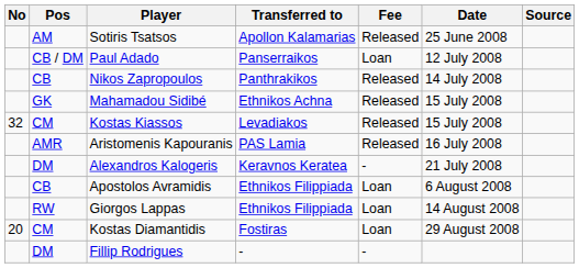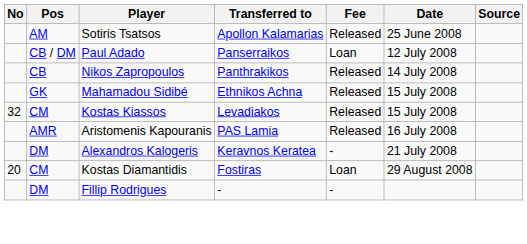 <table class="wikitable">
 <tr>
 <th>No</th>
 <th>Pos</th>
 <th>Player</th>
 <th>Transferred to</th>
 <th>Fee</th>
 <th>Date</th>
 <th>Source</th>
 </tr>
 <tr>
 <td></td>
 <td><a href='#'>AM</a></td>
 <td>Sotiris Tsatsos</td>
 <td><a href='#'>Apollon Kalamarias</a></td>
 <td>Released</td>
 <td>25 June 2008</td>
 <td></td>
 </tr>
 <tr>
 <td></td>
 <td><a href='#'>CB</a> / <a href='#'>DM</a></td>
 <td><a href='#'>Paul Adado</a></td>
 <td><a href='#'>Panserraikos</a></td>
 <td>Loan</td>
 <td>12 July 2008</td>
 <td></td>
 </tr>
 <tr>
 <td></td>
 <td><a href='#'>CB</a></td>
 <td><a href='#'>Nikos Zapropoulos</a></td>
 <td><a href='#'>Panthrakikos</a></td>
 <td>Released</td>
 <td>14 July 2008</td>
 <td></td>
 </tr>
 <tr>
 <td></td>
 <td><a href='#'>GK</a></td>
 <td><a href='#'>Mahamadou Sidibé</a></td>
 <td><a href='#'>Ethnikos Achna</a></td>
 <td>Released</td>
 <td>15 July 2008</td>
 <td></td>
 </tr>
 <tr>
 <td>32</td>
 <td><a href='#'>CM</a></td>
 <td><a href='#'>Kostas Kiassos</a></td>
 <td><a href='#'>Levadiakos</a></td>
 <td>Released</td>
 <td>15 July 2008</td>
 <td></td>
 </tr>
 <tr>
 <td></td>
 <td><a href='#'>AMR</a></td>
 <td>Aristomenis Kapouranis</td>
 <td><a href='#'>PAS Lamia</a></td>
 <td>Released</td>
 <td>16 July 2008</td>
 <td></td>
 </tr>
 <tr>
 <td></td>
 <td><a href='#'>DM</a></td>
 <td><a href='#'>Alexandros Kalogeris</a></td>
 <td><a href='#'>Keravnos Keratea</a></td>
 <td>-</td>
 <td>21 July 2008</td>
 <td></td>
 </tr>
 <tr>
-<td></td>
-<td><a href='#'>CB</a></td>
-<td>Apostolos Avramidis</td>
-<td><a href='#'>Ethnikos Filippiada</a></td>
-<td>Loan</td>
-<td>6 August 2008</td>
-<td></td>
-</tr>
-<tr>
-<td></td>
-<td><a href='#'>RW</a></td>
-<td>Giorgos Lappas</td>
-<td><a href='#'>Ethnikos Filippiada</a></td>
-<td>Loan</td>
-<td>14 August 2008</td>
-<td></td>
-</tr>
-<tr>
 <td>20</td>
 <td><a href='#'>CM</a></td>
 <td>Kostas Diamantidis</td>
 <td><a href='#'>Fostiras</a></td>
 <td>Loan</td>
 <td>29 August 2008</td>
 <td></td>
 </tr>
 <tr>
 <td></td>
 <td><a href='#'>DM</a></td>
 <td><a href='#'>Fillip Rodrigues</a></td>
 <td>-</td>
 <td>-</td>
 <td></td>
 <td></td>
 </tr>
 </table>
